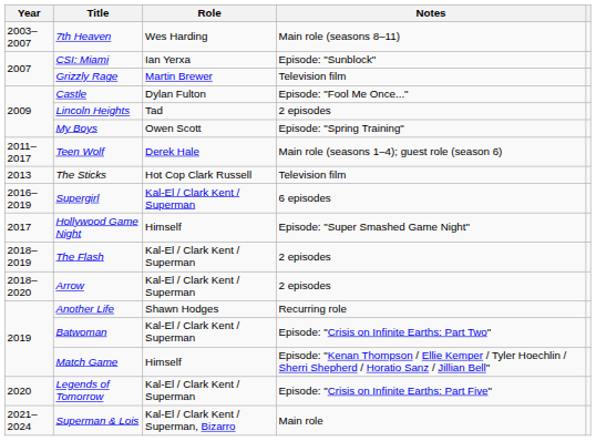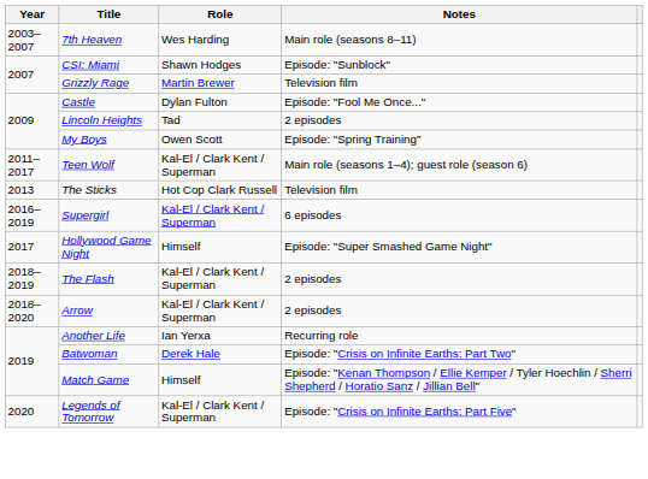 <table class="wikitable sortable">
 <tr>
 <th>Year</th>
 <th>Title</th>
 <th>Role</th>
 <th class="unsortable">Notes</th>
 <th class="unsortable"></th>
 </tr>
 <tr>
 <td>2003–2007</td>
 <td><em><a href='#'>7th Heaven</a></em></td>
 <td>Wes Harding</td>
 <td>Main role (seasons 8–11)</td>
 <td></td>
 </tr>
 <tr>
 <td rowspan="2">2007</td>
 <td><em><a href='#'>CSI: Miami</a></em></td>
-<td>Ian Yerxa</td>
+<td>Shawn Hodges</td>
 <td>Episode: "Sunblock"</td>
 <td></td>
 </tr>
 <tr>
 <td><em><a href='#'>Grizzly Rage</a></em></td>
 <td><a href='#'>Martin Brewer</a></td>
 <td>Television film</td>
 <td></td>
 </tr>
 <tr>
 <td rowspan="3">2009</td>
 <td><em><a href='#'>Castle</a></em></td>
 <td>Dylan Fulton</td>
 <td>Episode: "Fool Me Once..."</td>
 <td></td>
 </tr>
 <tr>
 <td><em><a href='#'>Lincoln Heights</a></em></td>
 <td>Tad</td>
 <td>2 episodes</td>
 <td></td>
 </tr>
 <tr>
 <td><em><a href='#'>My Boys</a></em></td>
 <td>Owen Scott</td>
 <td>Episode: "Spring Training"</td>
 <td></td>
 </tr>
 <tr>
 <td>2011–2017</td>
 <td><em><a href='#'>Teen Wolf</a></em></td>
-<td><a href='#'>Derek Hale</a></td>
+<td>Kal-El / Clark Kent / Superman</td>
 <td>Main role (seasons 1–4); guest role (season 6)</td>
 <td></td>
 </tr>
 <tr>
 <td>2013</td>
 <td data-sort-value="Sticks, The"><em>The Sticks</em></td>
 <td>Hot Cop Clark Russell</td>
 <td>Television film</td>
 <td></td>
 </tr>
 <tr>
 <td>2016–2019</td>
 <td><em><a href='#'>Supergirl</a></em></td>
 <td><a href='#'>Kal-El / Clark Kent / Superman</a></td>
 <td>6 episodes</td>
 <td></td>
 </tr>
 <tr>
 <td>2017</td>
 <td><em><a href='#'>Hollywood Game Night</a></em></td>
 <td>Himself</td>
 <td>Episode: "Super Smashed Game Night"</td>
 <td></td>
 </tr>
 <tr>
 <td>2018–2019</td>
 <td data-sort-value="Flash, The"><em><a href='#'>The Flash</a></em></td>
 <td>Kal-El / Clark Kent / Superman</td>
 <td>2 episodes</td>
 <td></td>
 </tr>
 <tr>
 <td>2018–2020</td>
 <td><em><a href='#'>Arrow</a></em></td>
 <td>Kal-El / Clark Kent / Superman</td>
 <td>2 episodes</td>
 <td></td>
 </tr>
 <tr>
 <td rowspan="3">2019</td>
 <td><em><a href='#'>Another Life</a></em></td>
-<td>Shawn Hodges</td>
+<td>Ian Yerxa</td>
 <td>Recurring role</td>
 <td></td>
 </tr>
 <tr>
 <td><em><a href='#'>Batwoman</a></em></td>
-<td>Kal-El / Clark Kent / Superman</td>
+<td><a href='#'>Derek Hale</a></td>
 <td>Episode: "<a href='#'>Crisis on Infinite Earths: Part Two</a>"</td>
 <td></td>
 </tr>
 <tr>
 <td><em><a href='#'>Match Game</a></em></td>
 <td>Himself</td>
 <td>Episode: "<a href='#'>Kenan Thompson</a> / <a href='#'>Ellie Kemper</a> / Tyler Hoechlin / <a href='#'>Sherri Shepherd</a> / <a href='#'>Horatio Sanz</a> / <a href='#'>Jillian Bell</a>"</td>
 <td></td>
 </tr>
 <tr>
 <td>2020</td>
 <td><em><a href='#'>Legends of Tomorrow</a></em></td>
 <td>Kal-El / Clark Kent / Superman</td>
 <td>Episode: "<a href='#'>Crisis on Infinite Earths: Part Five</a>"</td>
 <td></td>
 </tr>
-<tr>
-<td>2021–2024</td>
-<td><em><a href='#'>Superman & Lois</a></em></td>
-<td>Kal-El / Clark Kent / Superman, <a href='#'>Bizarro</a></td>
-<td>Main role</td>
-<td></td>
-</tr>
 </table>
